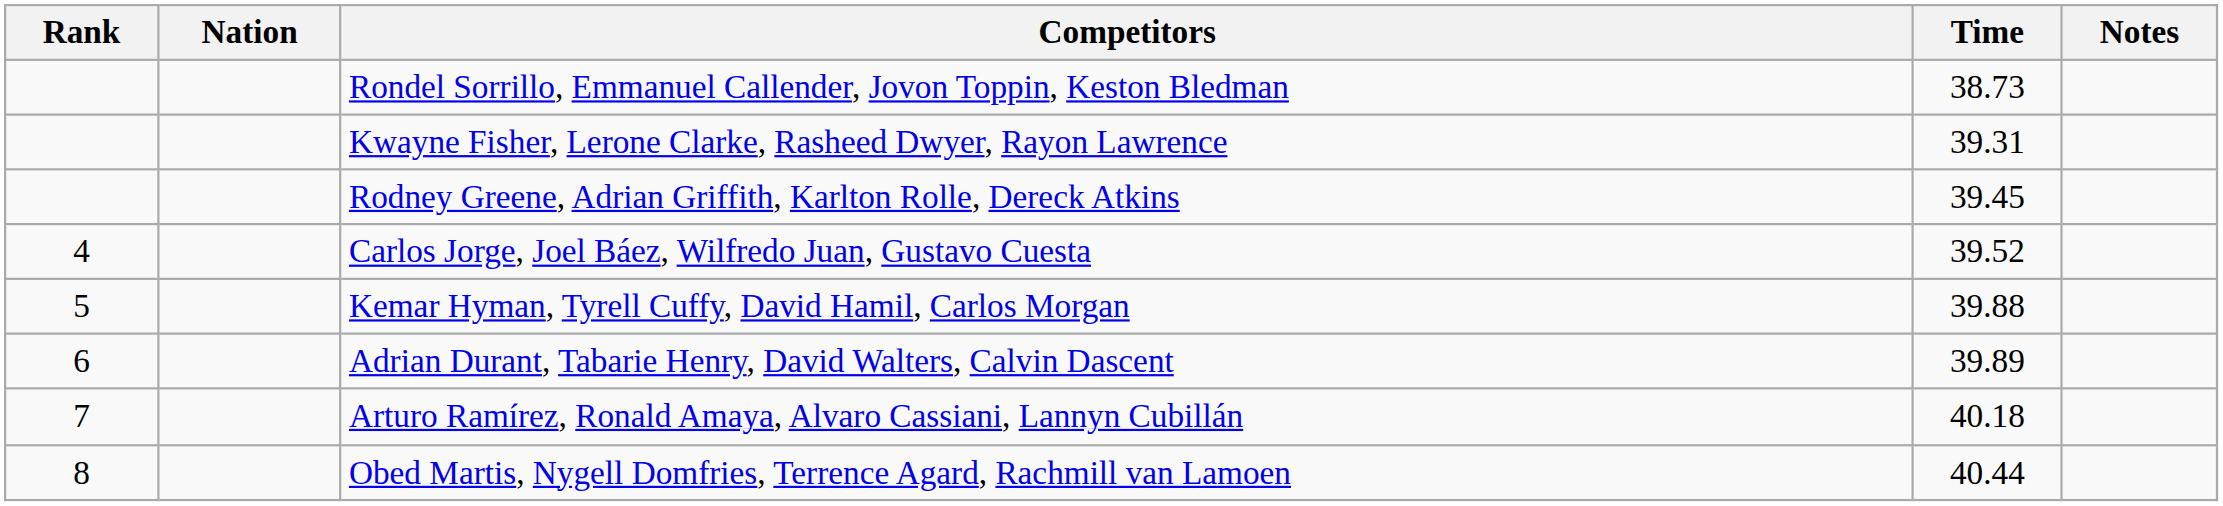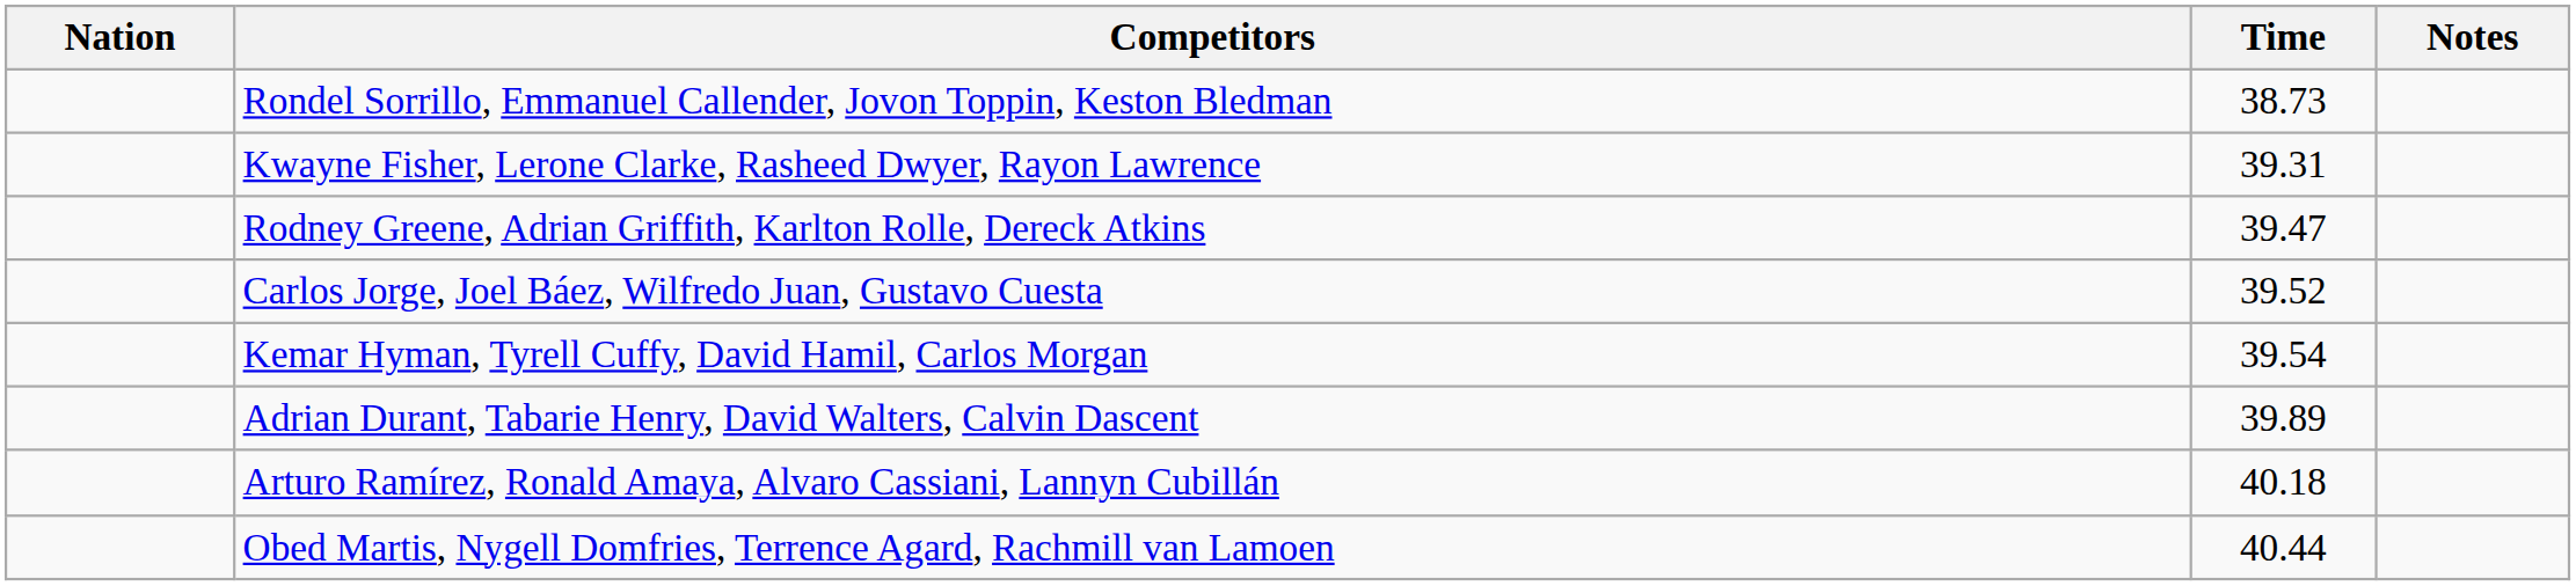 <table class="wikitable sortable" width=80% style="text-align:center; font-size:95%">
 <tr>
-<th>Rank</th>
 <th>Nation</th>
 <th>Competitors</th>
 <th>Time</th>
 <th>Notes</th>
 </tr>
 <tr>
-<td></td>
 <td align=left></td>
 <td align=left><a href='#'>Rondel Sorrillo</a>, <a href='#'>Emmanuel Callender</a>, <a href='#'>Jovon Toppin</a>, <a href='#'>Keston Bledman</a></td>
 <td>38.73</td>
 <td></td>
 </tr>
 <tr>
-<td></td>
 <td align=left></td>
 <td align=left><a href='#'>Kwayne Fisher</a>, <a href='#'>Lerone Clarke</a>, <a href='#'>Rasheed Dwyer</a>, <a href='#'>Rayon Lawrence</a></td>
 <td>39.31</td>
 <td></td>
 </tr>
 <tr>
-<td></td>
 <td align=left></td>
 <td align=left><a href='#'>Rodney Greene</a>, <a href='#'>Adrian Griffith</a>, <a href='#'>Karlton Rolle</a>, <a href='#'>Dereck Atkins</a></td>
-<td>39.45</td>
+<td>39.47</td>
 <td></td>
 </tr>
 <tr>
-<td>4</td>
 <td align=left></td>
 <td align=left><a href='#'>Carlos Jorge</a>, <a href='#'>Joel Báez</a>, <a href='#'>Wilfredo Juan</a>, <a href='#'>Gustavo Cuesta</a></td>
 <td>39.52</td>
 <td></td>
 </tr>
 <tr>
-<td>5</td>
 <td align=left></td>
 <td align=left><a href='#'>Kemar Hyman</a>, <a href='#'>Tyrell Cuffy</a>, <a href='#'>David Hamil</a>, <a href='#'>Carlos Morgan</a></td>
-<td>39.88</td>
+<td>39.54</td>
 <td></td>
 </tr>
 <tr>
-<td>6</td>
 <td align=left></td>
 <td align=left><a href='#'>Adrian Durant</a>, <a href='#'>Tabarie Henry</a>, <a href='#'>David Walters</a>, <a href='#'>Calvin Dascent</a></td>
 <td>39.89</td>
 <td></td>
 </tr>
 <tr>
-<td>7</td>
 <td align=left></td>
 <td align=left><a href='#'>Arturo Ramírez</a>, <a href='#'>Ronald Amaya</a>, <a href='#'>Alvaro Cassiani</a>, <a href='#'>Lannyn Cubillán</a></td>
 <td>40.18</td>
 <td></td>
 </tr>
 <tr>
-<td>8</td>
 <td align=left></td>
 <td align=left><a href='#'>Obed Martis</a>, <a href='#'>Nygell Domfries</a>, <a href='#'>Terrence Agard</a>, <a href='#'>Rachmill van Lamoen</a></td>
 <td>40.44</td>
 <td></td>
 </tr>
 </table>
